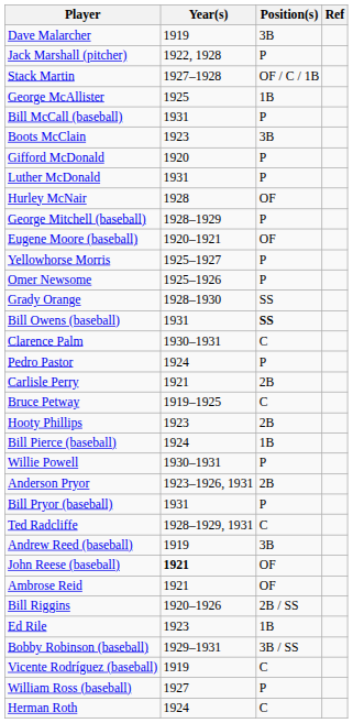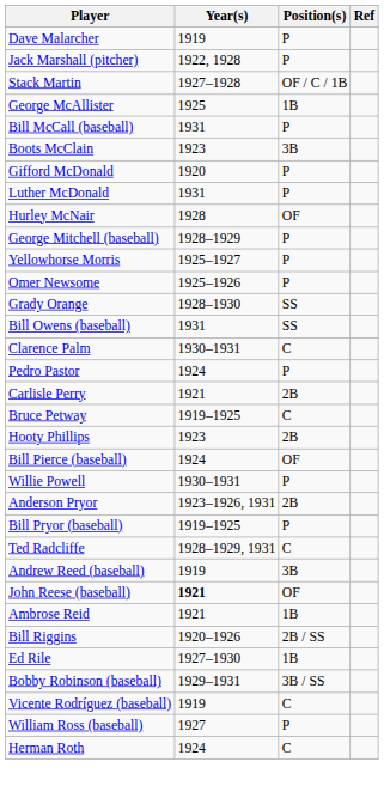 <table class="wikitable">
 <tr>
 <th>Player</th>
 <th>Year(s)</th>
 <th>Position(s)</th>
 <th>Ref</th>
 </tr>
 <tr>
 <td><a href='#'>Dave Malarcher</a></td>
 <td>1919</td>
-<td>3B</td>
+<td>P</td>
 <td></td>
 </tr>
 <tr>
 <td><a href='#'>Jack Marshall (pitcher)</a></td>
 <td>1922, 1928</td>
 <td>P</td>
 <td></td>
 </tr>
 <tr>
 <td><a href='#'>Stack Martin</a></td>
 <td>1927–1928</td>
 <td>OF / C / 1B</td>
 <td></td>
 </tr>
 <tr>
 <td><a href='#'>George McAllister</a></td>
 <td>1925</td>
 <td>1B</td>
 <td></td>
 </tr>
 <tr>
 <td><a href='#'>Bill McCall (baseball)</a></td>
 <td>1931</td>
 <td>P</td>
 <td></td>
 </tr>
 <tr>
 <td><a href='#'>Boots McClain</a></td>
 <td>1923</td>
 <td>3B</td>
 <td></td>
 </tr>
 <tr>
 <td><a href='#'>Gifford McDonald</a></td>
 <td>1920</td>
 <td>P</td>
 <td></td>
 </tr>
 <tr>
 <td><a href='#'>Luther McDonald</a></td>
 <td>1931</td>
 <td>P</td>
 <td></td>
 </tr>
 <tr>
 <td><a href='#'>Hurley McNair</a></td>
 <td>1928</td>
 <td>OF</td>
 <td></td>
 </tr>
 <tr>
 <td><a href='#'>George Mitchell (baseball)</a></td>
 <td>1928–1929</td>
 <td>P</td>
 <td></td>
 </tr>
 <tr>
-<td><a href='#'>Eugene Moore (baseball)</a></td>
-<td>1920–1921</td>
-<td>OF</td>
-<td></td>
-</tr>
-<tr>
 <td><a href='#'>Yellowhorse Morris</a></td>
 <td>1925–1927</td>
 <td>P</td>
 <td></td>
 </tr>
 <tr>
 <td><a href='#'>Omer Newsome</a></td>
 <td>1925–1926</td>
 <td>P</td>
 <td></td>
 </tr>
 <tr>
 <td><a href='#'>Grady Orange</a></td>
 <td>1928–1930</td>
 <td>SS</td>
 <td></td>
 </tr>
 <tr>
 <td><a href='#'>Bill Owens (baseball)</a></td>
 <td>1931</td>
-<td><strong>SS</strong></td>
+<td>SS</td>
 <td></td>
 </tr>
 <tr>
 <td><a href='#'>Clarence Palm</a></td>
 <td>1930–1931</td>
 <td>C</td>
 <td></td>
 </tr>
 <tr>
 <td><a href='#'>Pedro Pastor</a></td>
 <td>1924</td>
 <td>P</td>
 <td></td>
 </tr>
 <tr>
 <td><a href='#'>Carlisle Perry</a></td>
 <td>1921</td>
 <td>2B</td>
 <td></td>
 </tr>
 <tr>
 <td><a href='#'>Bruce Petway</a></td>
 <td>1919–1925</td>
 <td>C</td>
 <td></td>
 </tr>
 <tr>
 <td><a href='#'>Hooty Phillips</a></td>
 <td>1923</td>
 <td>2B</td>
 <td></td>
 </tr>
 <tr>
 <td><a href='#'>Bill Pierce (baseball)</a></td>
 <td>1924</td>
-<td>1B</td>
+<td>OF</td>
 <td></td>
 </tr>
 <tr>
 <td><a href='#'>Willie Powell</a></td>
 <td>1930–1931</td>
 <td>P</td>
 <td></td>
 </tr>
 <tr>
 <td><a href='#'>Anderson Pryor</a></td>
 <td>1923–1926, 1931</td>
 <td>2B</td>
 <td></td>
 </tr>
 <tr>
 <td><a href='#'>Bill Pryor (baseball)</a></td>
-<td>1931</td>
+<td>1919–1925</td>
 <td>P</td>
 <td></td>
 </tr>
 <tr>
 <td><a href='#'>Ted Radcliffe</a></td>
 <td>1928–1929, 1931</td>
 <td>C</td>
 <td></td>
 </tr>
 <tr>
 <td><a href='#'>Andrew Reed (baseball)</a></td>
 <td>1919</td>
 <td>3B</td>
 <td></td>
 </tr>
 <tr>
 <td><a href='#'>John Reese (baseball)</a></td>
 <td><strong>1921</strong></td>
 <td>OF</td>
 <td></td>
 </tr>
 <tr>
 <td><a href='#'>Ambrose Reid</a></td>
 <td>1921</td>
-<td>OF</td>
+<td>1B</td>
 <td></td>
 </tr>
 <tr>
 <td><a href='#'>Bill Riggins</a></td>
 <td>1920–1926</td>
 <td>2B / SS</td>
 <td></td>
 </tr>
 <tr>
 <td><a href='#'>Ed Rile</a></td>
-<td>1923</td>
+<td>1927–1930</td>
 <td>1B</td>
 <td></td>
 </tr>
 <tr>
 <td><a href='#'>Bobby Robinson (baseball)</a></td>
 <td>1929–1931</td>
 <td>3B / SS</td>
 <td></td>
 </tr>
 <tr>
 <td><a href='#'>Vicente Rodríguez (baseball)</a></td>
 <td>1919</td>
 <td>C</td>
 <td></td>
 </tr>
 <tr>
 <td><a href='#'>William Ross (baseball)</a></td>
 <td>1927</td>
 <td>P</td>
 <td></td>
 </tr>
 <tr>
 <td><a href='#'>Herman Roth</a></td>
 <td>1924</td>
 <td>C</td>
 <td></td>
 </tr>
 </table>
